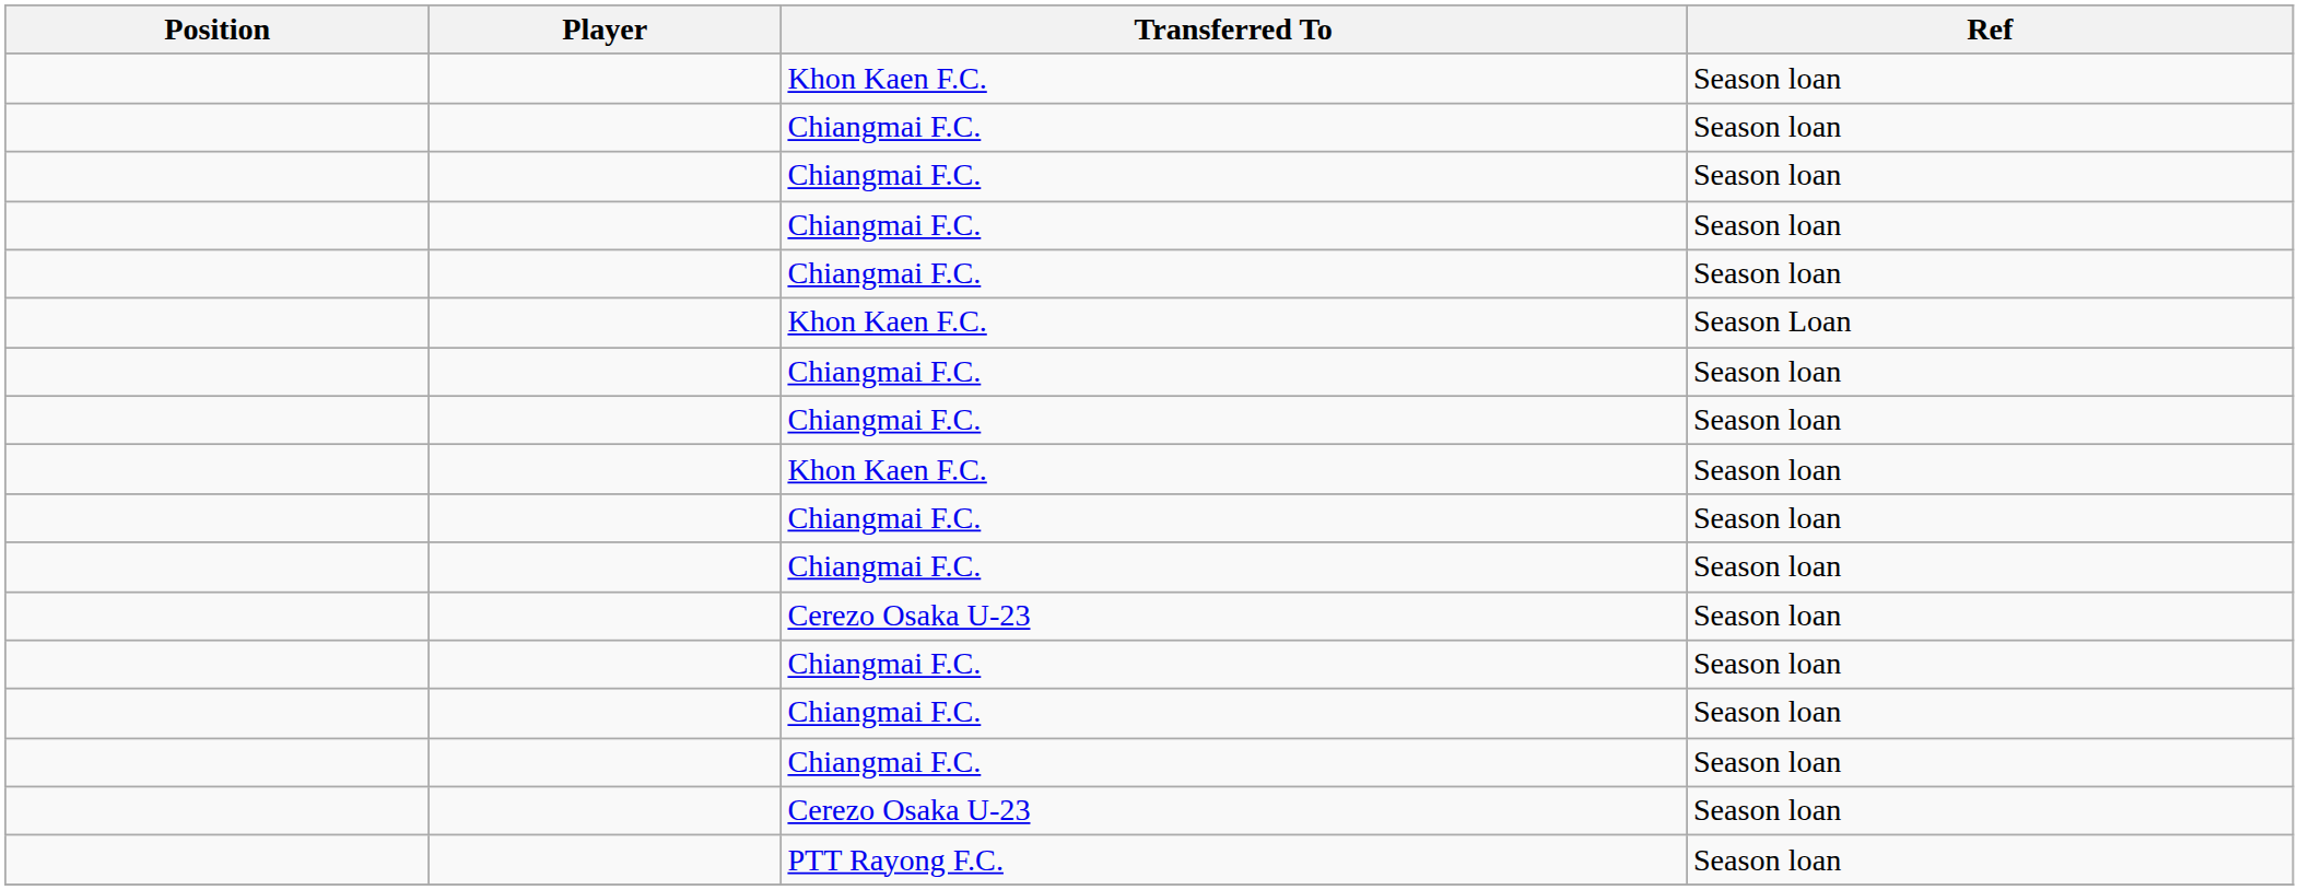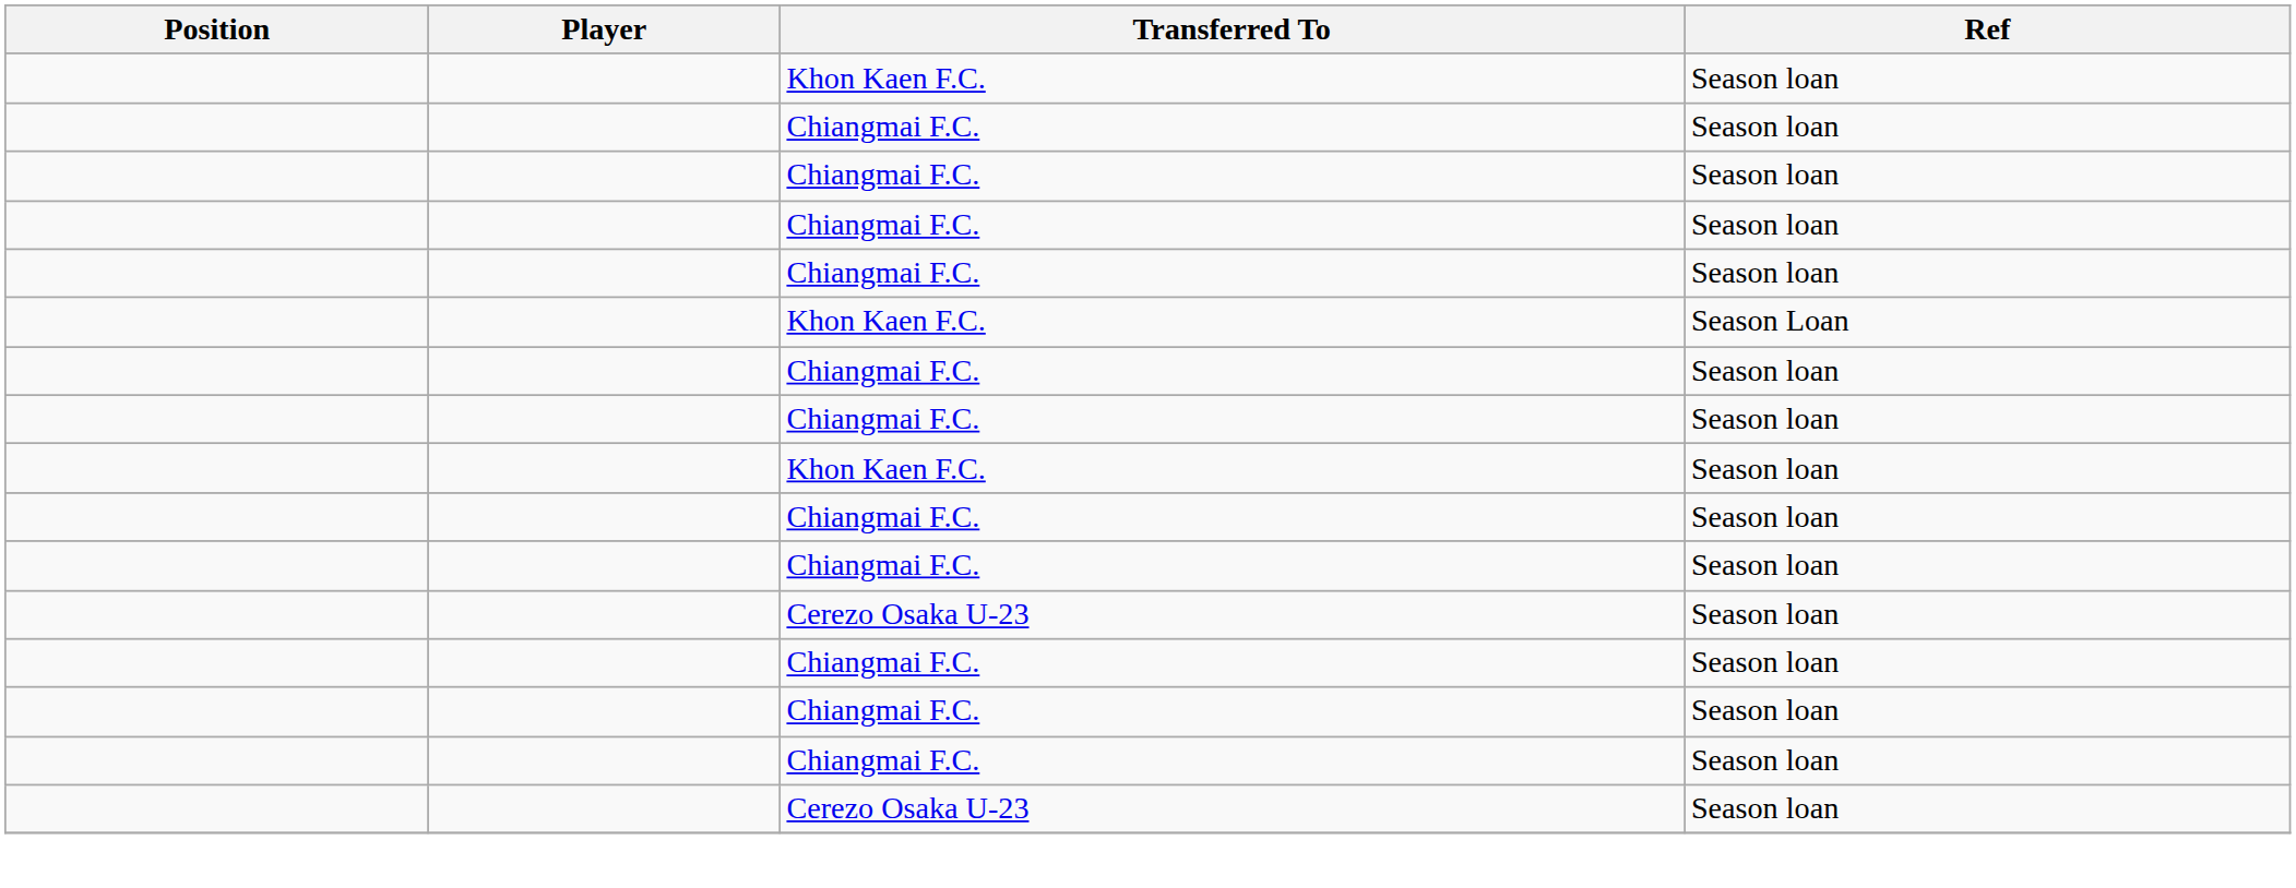 <table class="wikitable sortable" style="width:60%; text-align:center; font-size:100%; text-align:left;">
 <tr>
 <th><strong>Position</strong></th>
 <th><strong>Player</strong></th>
 <th><strong>Transferred To</strong></th>
 <th><strong>Ref</strong></th>
 </tr>
 <tr>
 <td></td>
 <td></td>
 <td> <a href='#'>Khon Kaen F.C.</a></td>
 <td>Season loan</td>
 </tr>
 <tr>
 <td></td>
 <td></td>
 <td> <a href='#'>Chiangmai F.C.</a></td>
 <td>Season loan </td>
 </tr>
 <tr>
 <td></td>
 <td></td>
 <td> <a href='#'>Chiangmai F.C.</a></td>
 <td>Season loan </td>
 </tr>
 <tr>
 <td></td>
 <td></td>
 <td> <a href='#'>Chiangmai F.C.</a></td>
 <td>Season loan </td>
 </tr>
 <tr>
 <td></td>
 <td></td>
 <td> <a href='#'>Chiangmai F.C.</a></td>
 <td>Season loan </td>
 </tr>
 <tr>
 <td></td>
 <td></td>
 <td> <a href='#'>Khon Kaen F.C.</a></td>
 <td>Season Loan </td>
 </tr>
 <tr>
 <td></td>
 <td></td>
 <td> <a href='#'>Chiangmai F.C.</a></td>
 <td>Season loan </td>
 </tr>
 <tr>
 <td></td>
 <td></td>
 <td> <a href='#'>Chiangmai F.C.</a></td>
 <td>Season loan </td>
 </tr>
 <tr>
 <td></td>
 <td></td>
 <td> <a href='#'>Khon Kaen F.C.</a></td>
 <td>Season loan</td>
 </tr>
 <tr>
 <td></td>
 <td></td>
 <td> <a href='#'>Chiangmai F.C.</a></td>
 <td>Season loan </td>
 </tr>
 <tr>
 <td></td>
 <td></td>
 <td> <a href='#'>Chiangmai F.C.</a></td>
 <td>Season loan </td>
 </tr>
 <tr>
 <td></td>
 <td></td>
 <td> <a href='#'>Cerezo Osaka U-23</a></td>
 <td>Season loan</td>
 </tr>
 <tr>
 <td></td>
 <td></td>
 <td> <a href='#'>Chiangmai F.C.</a></td>
 <td>Season loan </td>
 </tr>
 <tr>
 <td></td>
 <td></td>
 <td> <a href='#'>Chiangmai F.C.</a></td>
 <td>Season loan </td>
 </tr>
 <tr>
 <td></td>
 <td></td>
 <td> <a href='#'>Chiangmai F.C.</a></td>
 <td>Season loan </td>
 </tr>
 <tr>
 <td></td>
 <td></td>
 <td> <a href='#'>Cerezo Osaka U-23</a></td>
 <td>Season loan </td>
 </tr>
 <tr>
-<td></td>
-<td></td>
-<td> <a href='#'>PTT Rayong F.C.</a></td>
-<td>Season loan</td>
-</tr>
-<tr>
 </tr>
 </table>
